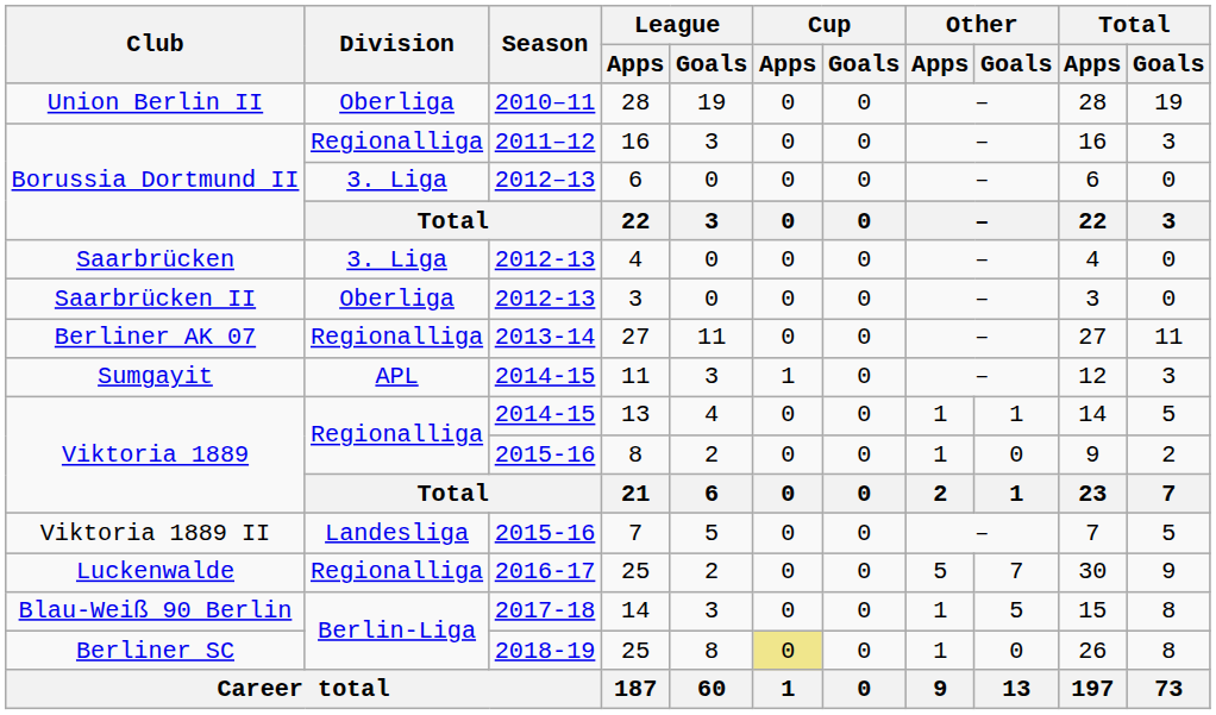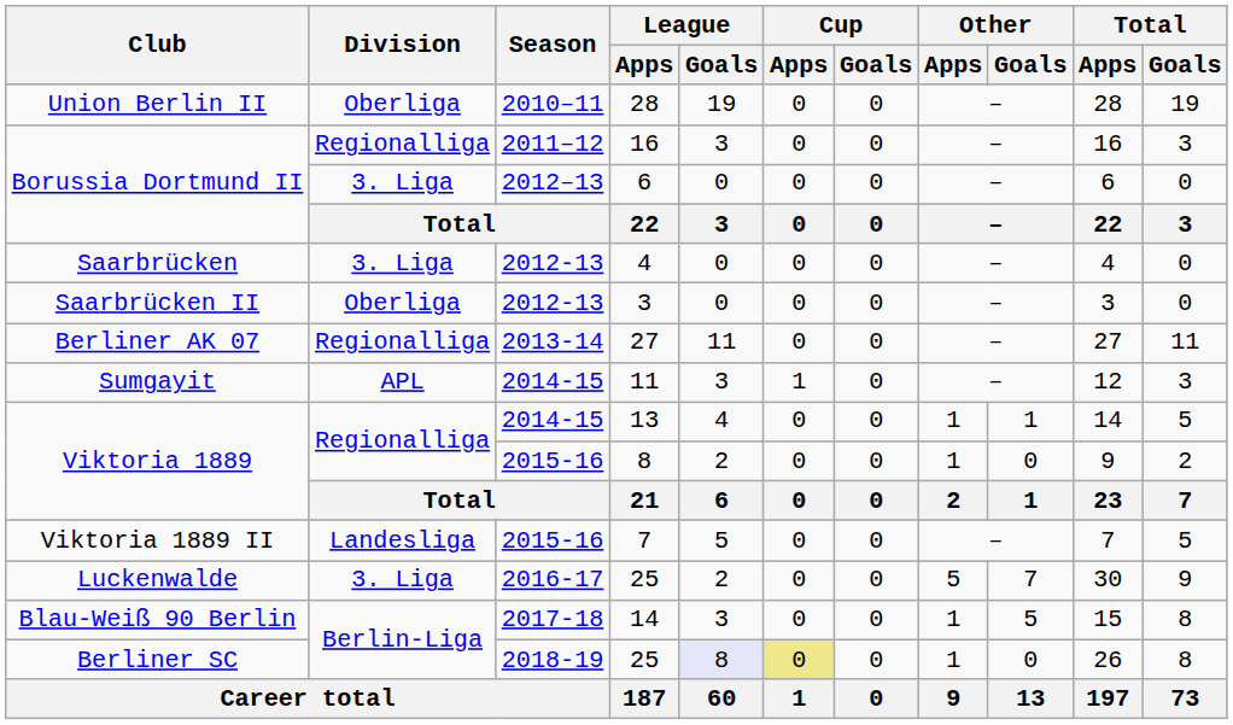 <table class="wikitable" style="text-align: center;">
 <tr>
 <th rowspan="2">Club</th>
 <th rowspan="2">Division</th>
 <th rowspan="2">Season</th>
 <th colspan="2">League</th>
 <th colspan="2">Cup</th>
 <th colspan="2">Other</th>
 <th colspan="2">Total</th>
 </tr>
 <tr>
 <th>Apps</th>
 <th>Goals</th>
 <th>Apps</th>
 <th>Goals</th>
 <th>Apps</th>
 <th>Goals</th>
 <th>Apps</th>
 <th>Goals</th>
 </tr>
 <tr>
 <td rowspan="1"><a href='#'>Union Berlin II</a></td>
 <td rowspan="1"><a href='#'>Oberliga</a></td>
 <td><a href='#'>2010–11</a></td>
 <td>28</td>
 <td>19</td>
 <td>0</td>
 <td>0</td>
 <td colspan=2>–</td>
 <td>28</td>
 <td>19</td>
 </tr>
 <tr>
 <td rowspan="3"><a href='#'>Borussia Dortmund II</a></td>
 <td rowspan="1"><a href='#'>Regionalliga</a></td>
 <td><a href='#'>2011–12</a></td>
 <td>16</td>
 <td>3</td>
 <td>0</td>
 <td>0</td>
 <td colspan=2>–</td>
 <td>16</td>
 <td>3</td>
 </tr>
 <tr>
 <td rowspan="1"><a href='#'>3. Liga</a></td>
 <td><a href='#'>2012–13</a></td>
 <td>6</td>
 <td>0</td>
 <td>0</td>
 <td>0</td>
 <td colspan=2>–</td>
 <td>6</td>
 <td>0</td>
 </tr>
 <tr>
 <th colspan=2>Total</th>
 <th>22</th>
 <th>3</th>
 <th>0</th>
 <th>0</th>
 <th colspan=2>–</th>
 <th>22</th>
 <th>3</th>
 </tr>
 <tr>
 <td rowspan="1"><a href='#'>Saarbrücken</a></td>
 <td rowspan="1"><a href='#'>3. Liga</a></td>
 <td><a href='#'>2012-13</a></td>
 <td>4</td>
 <td>0</td>
 <td>0</td>
 <td>0</td>
 <td colspan=2>–</td>
 <td>4</td>
 <td>0</td>
 </tr>
 <tr>
 <td rowspan="1"><a href='#'>Saarbrücken II</a></td>
 <td rowspan="1"><a href='#'>Oberliga</a></td>
 <td><a href='#'>2012-13</a></td>
 <td>3</td>
 <td>0</td>
 <td>0</td>
 <td>0</td>
 <td colspan=2>–</td>
 <td>3</td>
 <td>0</td>
 </tr>
 <tr>
 <td rowspan="1"><a href='#'>Berliner AK 07</a></td>
 <td rowspan="1"><a href='#'>Regionalliga</a></td>
 <td><a href='#'>2013-14</a></td>
 <td>27</td>
 <td>11</td>
 <td>0</td>
 <td>0</td>
 <td colspan=2>–</td>
 <td>27</td>
 <td>11</td>
 </tr>
 <tr>
 <td rowspan="1"><a href='#'>Sumgayit</a></td>
 <td rowspan="1"><a href='#'>APL</a></td>
 <td><a href='#'>2014-15</a></td>
 <td>11</td>
 <td>3</td>
 <td>1</td>
 <td>0</td>
 <td colspan=2>–</td>
 <td>12</td>
 <td>3</td>
 </tr>
 <tr>
 <td rowspan="3"><a href='#'>Viktoria 1889</a></td>
 <td rowspan="2"><a href='#'>Regionalliga</a></td>
 <td><a href='#'>2014-15</a></td>
 <td>13</td>
 <td>4</td>
 <td>0</td>
 <td>0</td>
 <td>1</td>
 <td>1</td>
 <td>14</td>
 <td>5</td>
 </tr>
 <tr>
 <td><a href='#'>2015-16</a></td>
 <td>8</td>
 <td>2</td>
 <td>0</td>
 <td>0</td>
 <td>1</td>
 <td>0</td>
 <td>9</td>
 <td>2</td>
 </tr>
 <tr>
 <th colspan=2>Total</th>
 <th>21</th>
 <th>6</th>
 <th>0</th>
 <th>0</th>
 <th>2</th>
 <th>1</th>
 <th>23</th>
 <th>7</th>
 </tr>
 <tr>
 <td>Viktoria 1889 II</td>
 <td><a href='#'>Landesliga</a></td>
 <td><a href='#'>2015-16</a></td>
 <td>7</td>
 <td>5</td>
 <td>0</td>
 <td>0</td>
 <td colspan=2>–</td>
 <td>7</td>
 <td>5</td>
 </tr>
 <tr>
 <td rowspan="1"><a href='#'>Luckenwalde</a></td>
-<td rowspan="1"><a href='#'>Regionalliga</a></td>
+<td rowspan="1"><a href='#'>3. Liga</a></td>
 <td><a href='#'>2016-17</a></td>
 <td>25</td>
 <td>2</td>
 <td>0</td>
 <td>0</td>
 <td>5</td>
 <td>7</td>
 <td>30</td>
 <td>9</td>
 </tr>
 <tr>
 <td rowspan="1"><a href='#'>Blau-Weiß 90 Berlin</a></td>
 <td rowspan="2"><a href='#'>Berlin-Liga</a></td>
 <td><a href='#'>2017-18</a></td>
 <td>14</td>
 <td>3</td>
 <td>0</td>
 <td>0</td>
 <td>1</td>
 <td>5</td>
 <td>15</td>
 <td>8</td>
 </tr>
 <tr>
 <td rowspan="1"><a href='#'>Berliner SC</a></td>
 <td><a href='#'>2018-19</a></td>
 <td>25</td>
-<td>8</td>
+<td style="background: lavender;">8</td>
 <td style="background: khaki;">0</td>
 <td>0</td>
 <td>1</td>
 <td>0</td>
 <td>26</td>
 <td>8</td>
 </tr>
 <tr>
 <th colspan=3>Career total</th>
 <th>187</th>
 <th>60</th>
 <th>1</th>
 <th>0</th>
 <th>9</th>
 <th>13</th>
 <th>197</th>
 <th>73</th>
 </tr>
 </table>
